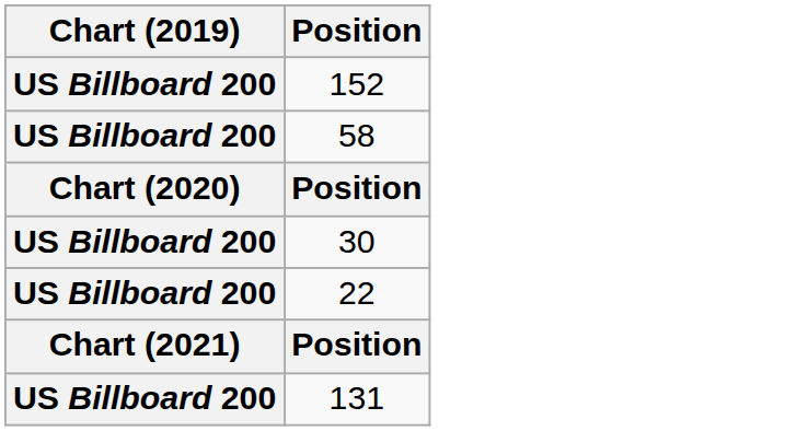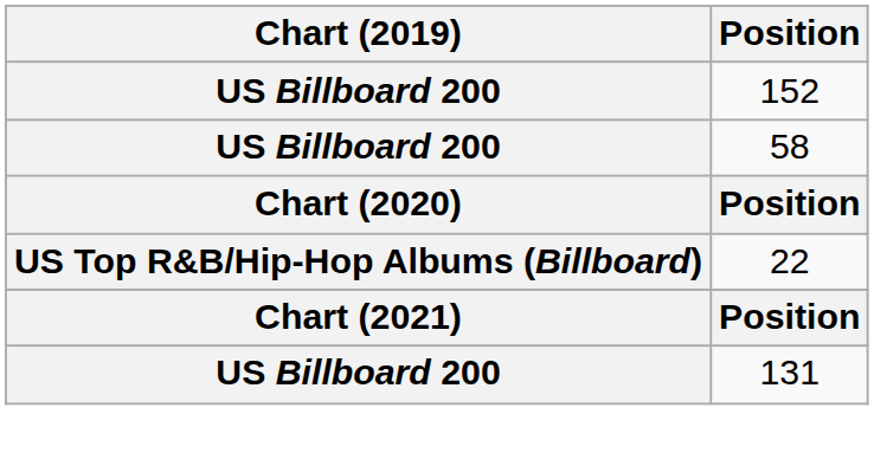 <table class="wikitable plainrowheaders" style="text-align:center">
 <tr>
 <th scope="col">Chart (2019)</th>
 <th scope="col">Position</th>
 </tr>
 <tr>
 <th scope="row">US <em>Billboard</em> 200</th>
 <td>152</td>
 </tr>
 <tr>
 <th scope="row">US <em>Billboard</em> 200</th>
 <td>58</td>
 </tr>
 <tr>
 <th scope="col">Chart (2020)</th>
 <th scope="col">Position</th>
 </tr>
 <tr>
-<th scope="row">US <em>Billboard</em> 200</th>
-<td>30</td>
-</tr>
-<tr>
-<th scope="row">US <em>Billboard</em> 200</th>
+<th scope="row">US Top R&B/Hip-Hop Albums (<em>Billboard</em>)</th>
 <td>22</td>
 </tr>
 <tr>
 <th scope="col">Chart (2021)</th>
 <th scope="col">Position</th>
 </tr>
 <tr>
 <th scope="row">US <em>Billboard</em> 200</th>
 <td>131</td>
 </tr>
 </table>
